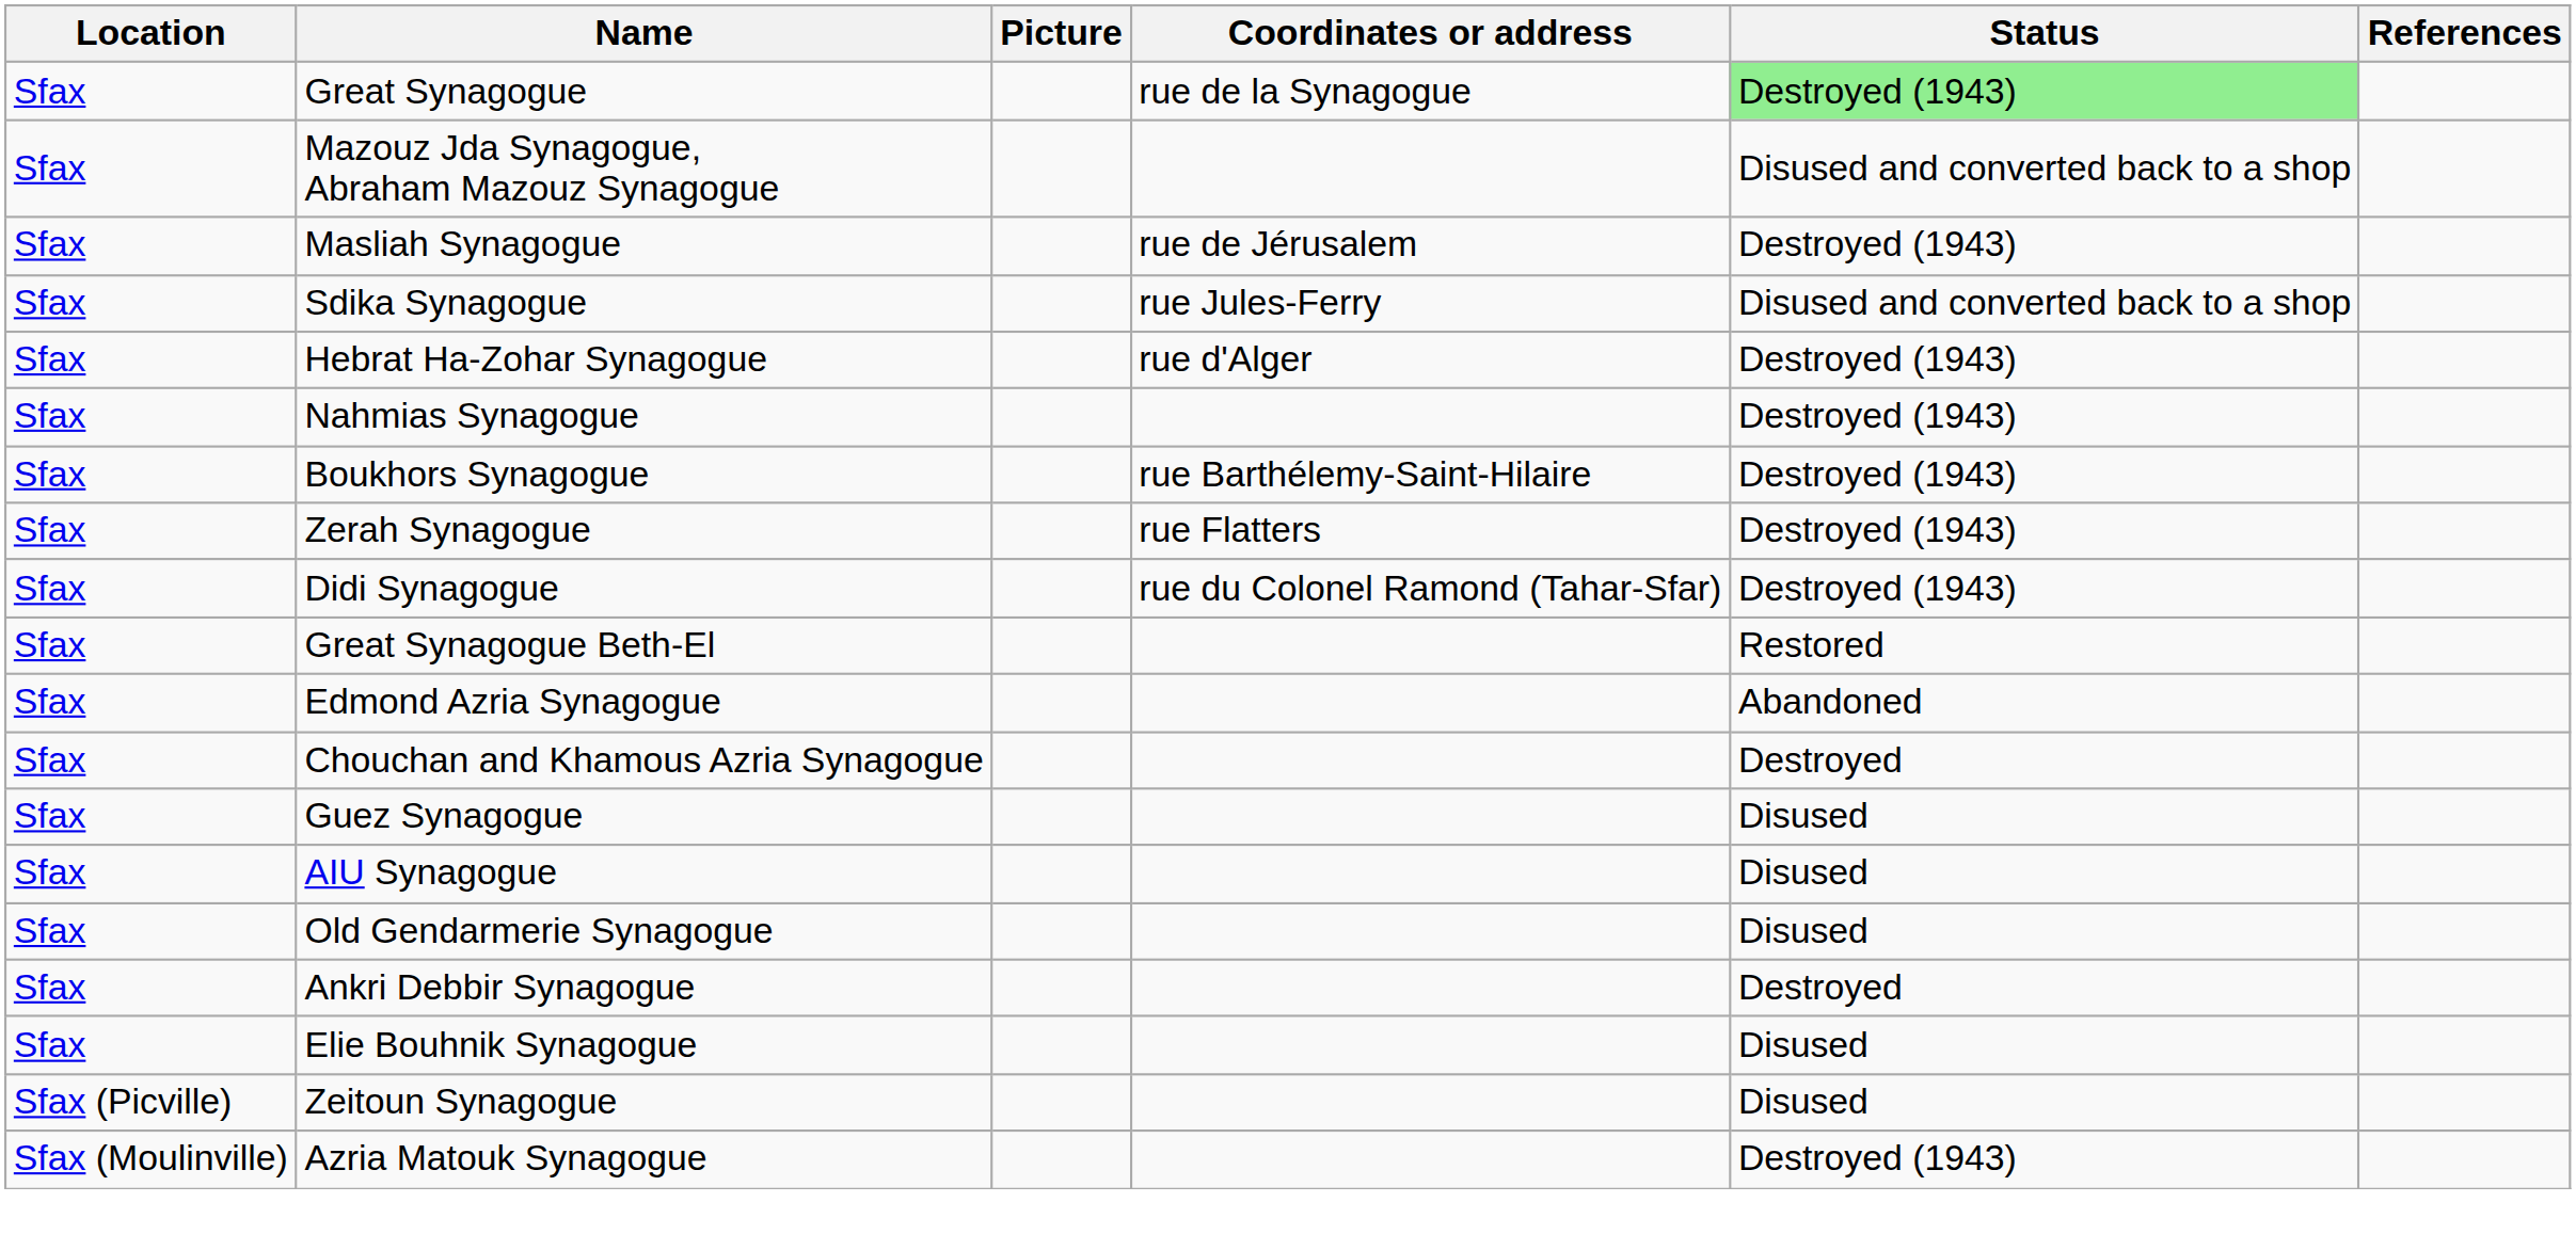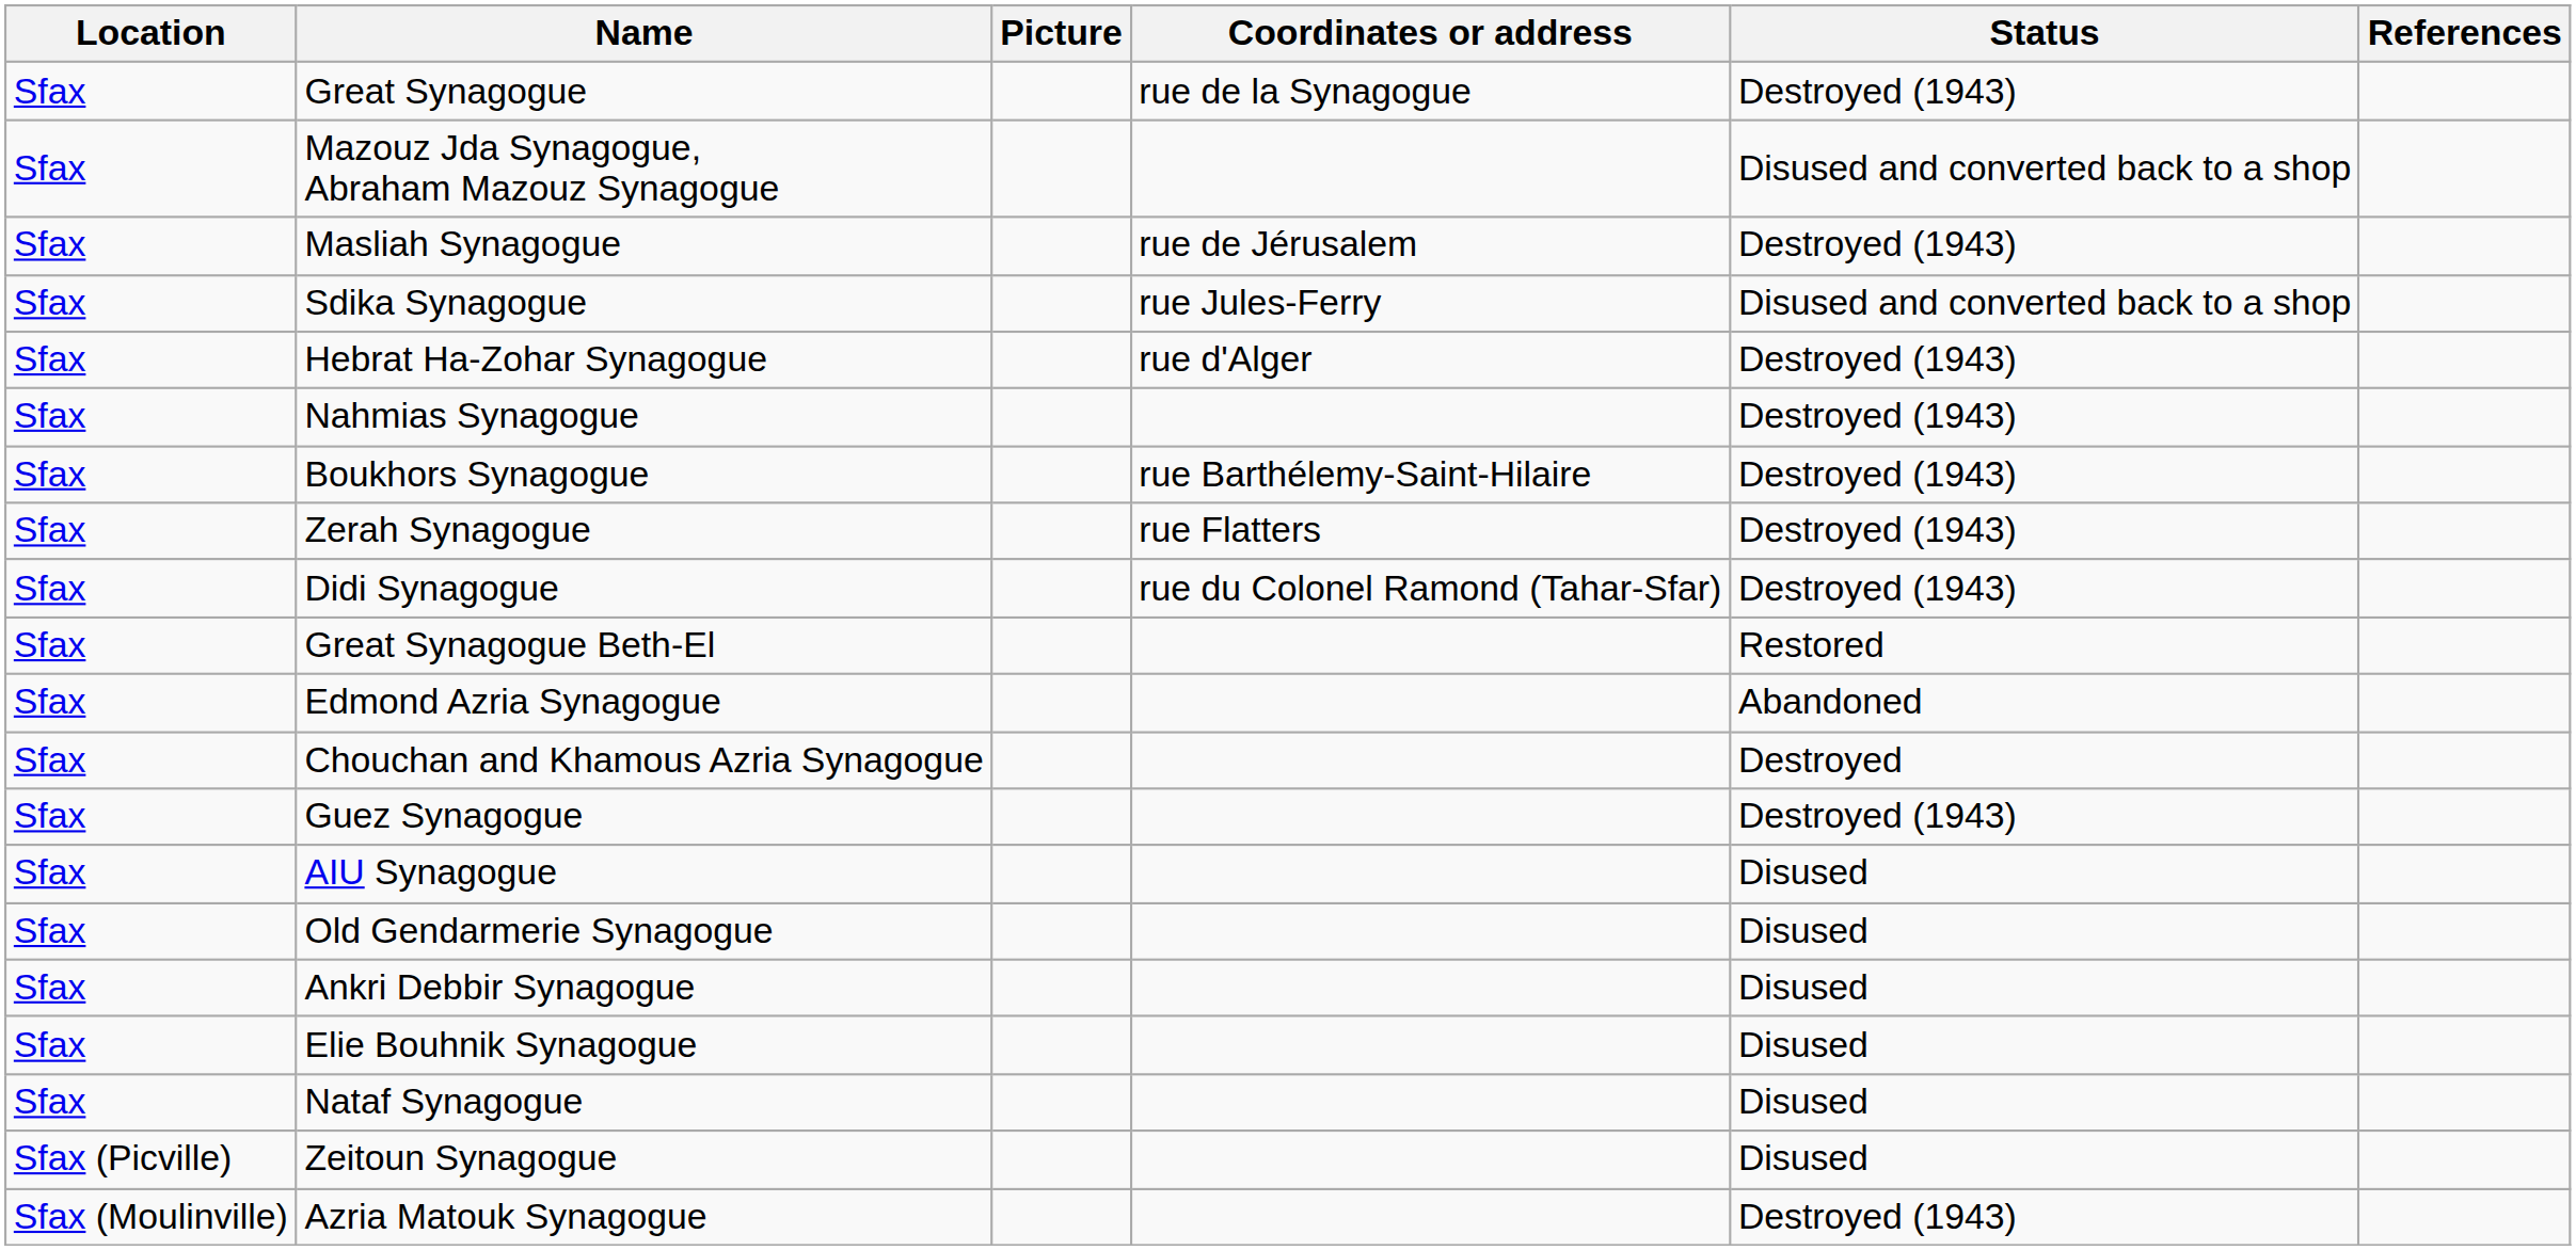 <table class="wikitable sortable">
 <tr>
 <th>Location</th>
 <th>Name</th>
 <th>Picture</th>
 <th>Coordinates or address</th>
 <th>Status</th>
 <th>References</th>
 </tr>
 <tr>
 <td><a href='#'>Sfax</a></td>
 <td>Great Synagogue</td>
 <td align=center></td>
 <td>rue de la Synagogue</td>
-<td style="background: lightgreen;">Destroyed (1943)</td>
+<td>Destroyed (1943)</td>
 <td></td>
 </tr>
 <tr>
 <td><a href='#'>Sfax</a></td>
 <td>Mazouz Jda Synagogue,<br>Abraham Mazouz Synagogue</td>
 <td align=center></td>
 <td></td>
 <td>Disused and converted back to a shop</td>
 <td></td>
 </tr>
 <tr>
 <td><a href='#'>Sfax</a></td>
 <td>Masliah Synagogue</td>
 <td align=center></td>
 <td>rue de Jérusalem</td>
 <td>Destroyed (1943)</td>
 <td></td>
 </tr>
 <tr>
 <td><a href='#'>Sfax</a></td>
 <td>Sdika Synagogue</td>
 <td align=center></td>
 <td>rue Jules-Ferry</td>
 <td>Disused and converted back to a shop</td>
 <td></td>
 </tr>
 <tr>
 <td><a href='#'>Sfax</a></td>
 <td>Hebrat Ha-Zohar Synagogue</td>
 <td align=center></td>
 <td>rue d'Alger</td>
 <td>Destroyed (1943)</td>
 <td></td>
 </tr>
 <tr>
 <td><a href='#'>Sfax</a></td>
 <td>Nahmias Synagogue</td>
 <td align=center></td>
 <td></td>
 <td>Destroyed (1943)</td>
 <td></td>
 </tr>
 <tr>
 <td><a href='#'>Sfax</a></td>
 <td>Boukhors Synagogue</td>
 <td align=center></td>
 <td>rue Barthélemy-Saint-Hilaire</td>
 <td>Destroyed (1943)</td>
 <td></td>
 </tr>
 <tr>
 <td><a href='#'>Sfax</a></td>
 <td>Zerah Synagogue</td>
 <td align=center></td>
 <td>rue Flatters</td>
 <td>Destroyed (1943)</td>
 <td></td>
 </tr>
 <tr>
 <td><a href='#'>Sfax</a></td>
 <td>Didi Synagogue</td>
 <td align=center></td>
 <td>rue du Colonel Ramond (Tahar-Sfar)</td>
 <td>Destroyed (1943)</td>
 <td></td>
 </tr>
 <tr>
 <td><a href='#'>Sfax</a></td>
 <td>Great Synagogue Beth-El</td>
 <td align=center></td>
 <td></td>
 <td>Restored</td>
 <td></td>
 </tr>
 <tr>
 <td><a href='#'>Sfax</a></td>
 <td>Edmond Azria Synagogue</td>
 <td align=center></td>
 <td></td>
 <td>Abandoned</td>
 <td></td>
 </tr>
 <tr>
 <td><a href='#'>Sfax</a></td>
 <td>Chouchan and Khamous Azria Synagogue</td>
 <td align=center></td>
 <td></td>
 <td>Destroyed</td>
 <td></td>
 </tr>
 <tr>
 <td><a href='#'>Sfax</a></td>
 <td>Guez Synagogue</td>
 <td align=center></td>
 <td></td>
-<td>Disused</td>
+<td>Destroyed (1943)</td>
 <td></td>
 </tr>
 <tr>
 <td><a href='#'>Sfax</a></td>
 <td><a href='#'>AIU</a> Synagogue</td>
 <td align=center></td>
 <td></td>
 <td>Disused</td>
 <td></td>
 </tr>
 <tr>
 <td><a href='#'>Sfax</a></td>
 <td>Old Gendarmerie Synagogue</td>
 <td align=center></td>
 <td></td>
 <td>Disused</td>
 <td></td>
 </tr>
 <tr>
 <td><a href='#'>Sfax</a></td>
 <td>Ankri Debbir Synagogue</td>
 <td align=center></td>
 <td></td>
-<td>Destroyed</td>
+<td>Disused</td>
 <td></td>
 </tr>
 <tr>
 <td><a href='#'>Sfax</a></td>
 <td>Elie Bouhnik Synagogue</td>
+<td align=center></td>
+<td></td>
+<td>Disused</td>
+<td></td>
+</tr>
+<tr>
+<td><a href='#'>Sfax</a></td>
+<td>Nataf Synagogue</td>
 <td align=center></td>
 <td></td>
 <td>Disused</td>
 <td></td>
 </tr>
 <tr>
 <td><a href='#'>Sfax</a> (Picville)</td>
 <td>Zeitoun Synagogue</td>
 <td align=center></td>
 <td></td>
 <td>Disused</td>
 <td></td>
 </tr>
 <tr>
 <td><a href='#'>Sfax</a> (Moulinville)</td>
 <td>Azria Matouk Synagogue</td>
 <td align=center></td>
 <td></td>
 <td>Destroyed (1943)</td>
 <td></td>
 </tr>
 <tr>
 </tr>
 </table>
